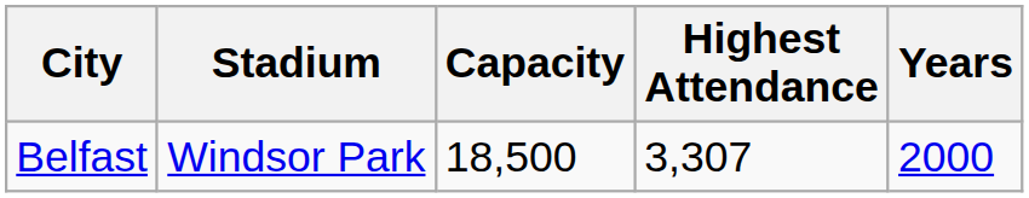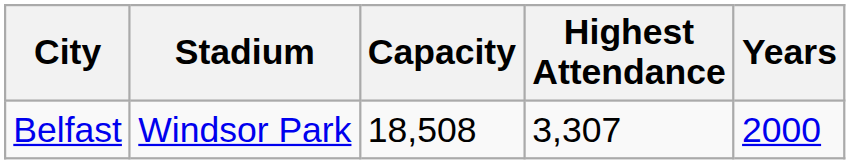 <table class = "wikitable">
 <tr>
 <th>City</th>
 <th>Stadium</th>
 <th>Capacity</th>
 <th>Highest<br>Attendance</th>
 <th>Years</th>
 </tr>
 <tr>
 <td><a href='#'>Belfast</a></td>
 <td><a href='#'>Windsor Park</a></td>
-<td>18,500</td>
+<td>18,508</td>
 <td>3,307</td>
 <td><a href='#'>2000</a></td>
 </tr>
 </table>
